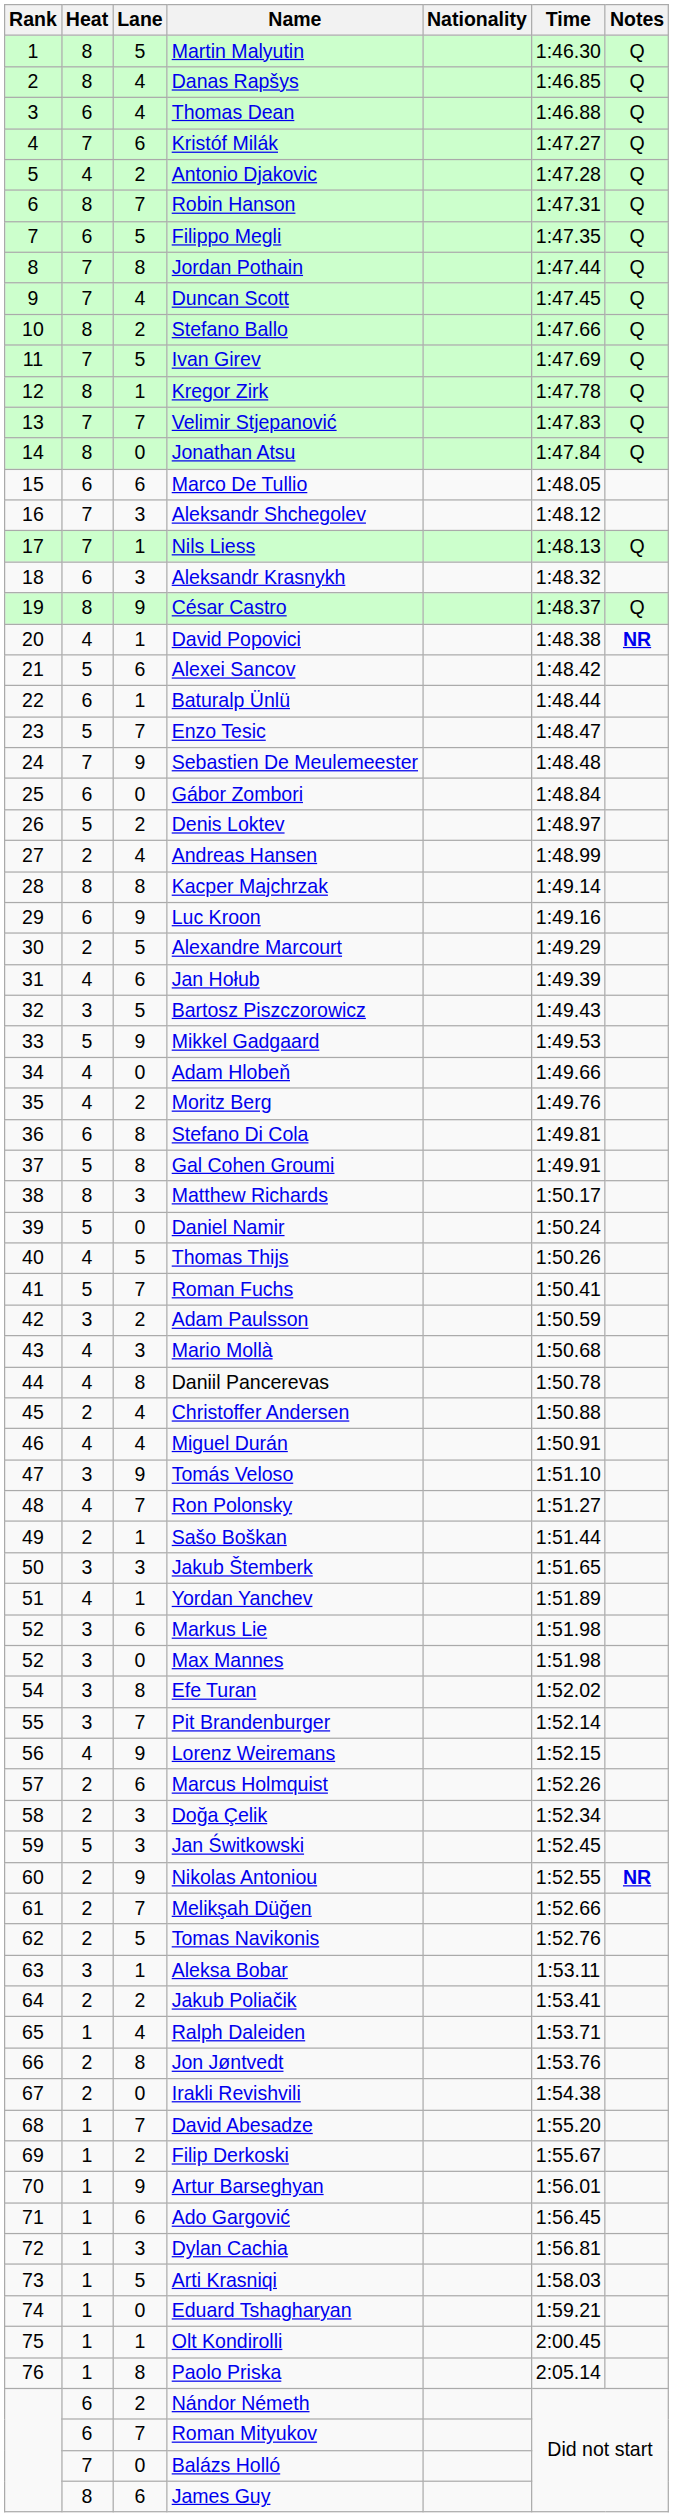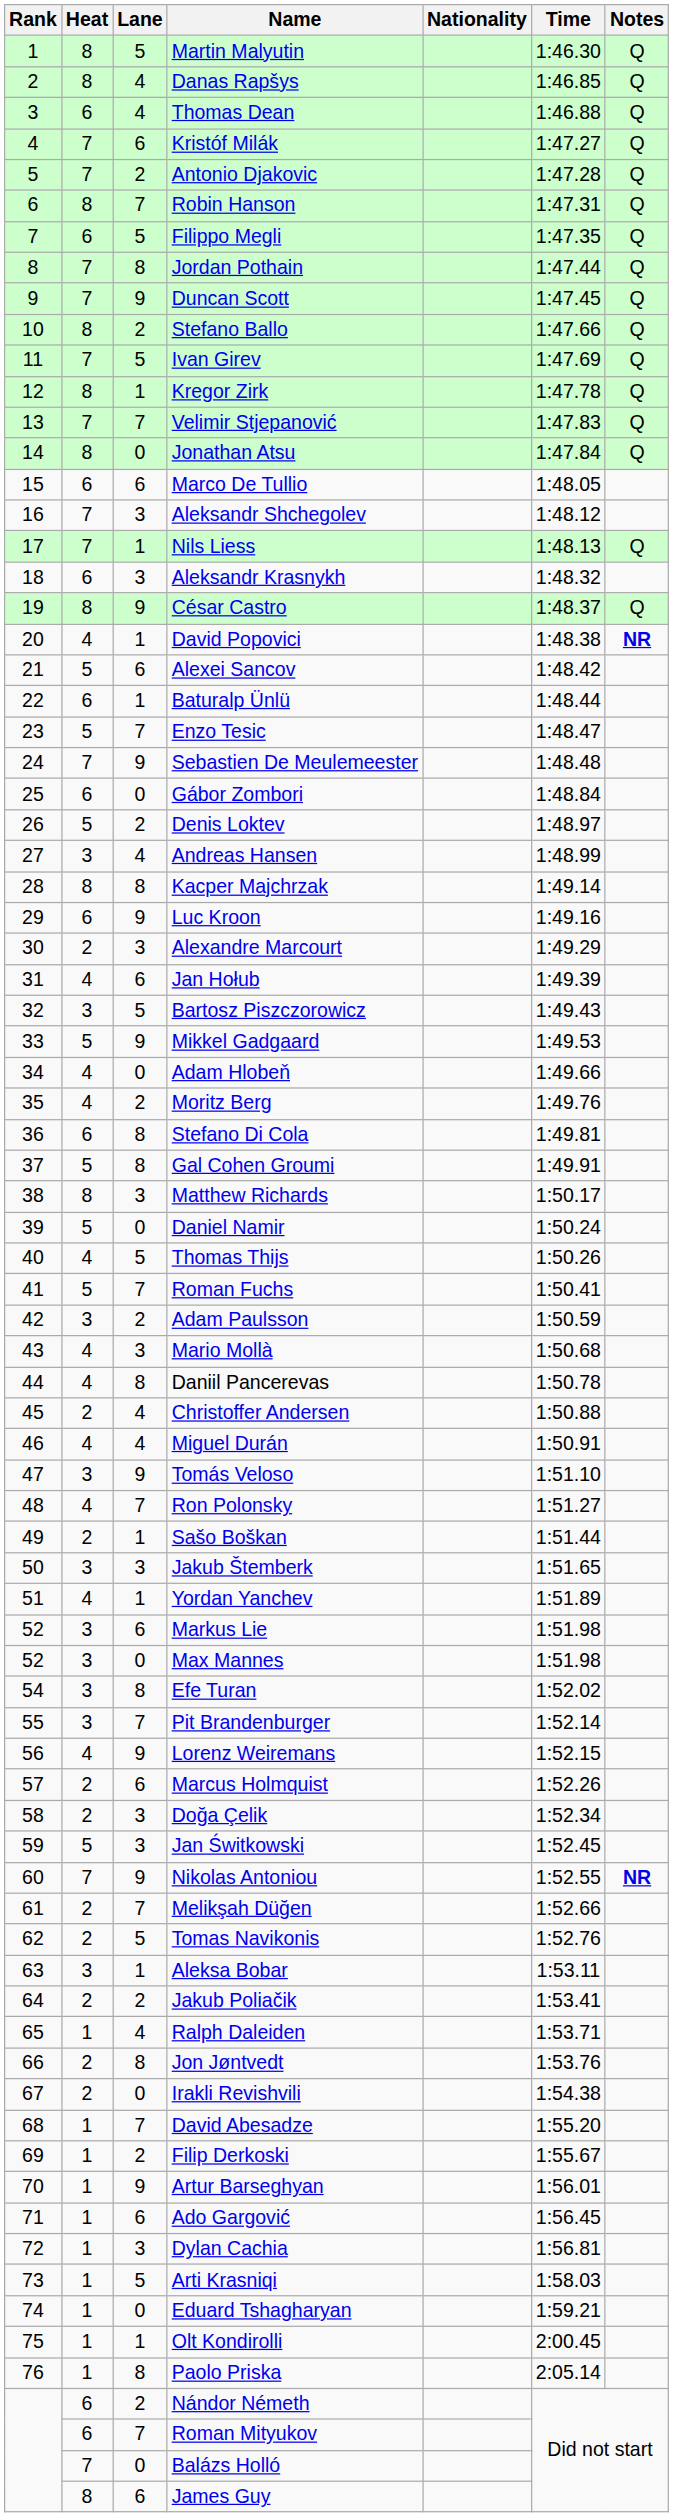 <table class="wikitable sortable" style="text-align:center">
 <tr>
 <th>Rank</th>
 <th>Heat</th>
 <th>Lane</th>
 <th>Name</th>
 <th>Nationality</th>
 <th>Time</th>
 <th>Notes</th>
 </tr>
 <tr bgcolor=ccffcc>
 <td>1</td>
 <td>8</td>
 <td>5</td>
 <td align=left><a href='#'>Martin Malyutin</a></td>
 <td align=left></td>
 <td>1:46.30</td>
 <td>Q</td>
 </tr>
 <tr bgcolor=ccffcc>
 <td>2</td>
 <td>8</td>
 <td>4</td>
 <td align=left><a href='#'>Danas Rapšys</a></td>
 <td align=left></td>
 <td>1:46.85</td>
 <td>Q</td>
 </tr>
 <tr bgcolor=ccffcc>
 <td>3</td>
 <td>6</td>
 <td>4</td>
 <td align=left><a href='#'>Thomas Dean</a></td>
 <td align=left></td>
 <td>1:46.88</td>
 <td>Q</td>
 </tr>
 <tr bgcolor=ccffcc>
 <td>4</td>
 <td>7</td>
 <td>6</td>
 <td align=left><a href='#'>Kristóf Milák</a></td>
 <td align=left></td>
 <td>1:47.27</td>
 <td>Q</td>
 </tr>
 <tr bgcolor=ccffcc>
 <td>5</td>
-<td>4</td>
+<td>7</td>
 <td>2</td>
 <td align=left><a href='#'>Antonio Djakovic</a></td>
 <td align=left></td>
 <td>1:47.28</td>
 <td>Q</td>
 </tr>
 <tr bgcolor=ccffcc>
 <td>6</td>
 <td>8</td>
 <td>7</td>
 <td align=left><a href='#'>Robin Hanson</a></td>
 <td align=left></td>
 <td>1:47.31</td>
 <td>Q</td>
 </tr>
 <tr bgcolor=ccffcc>
 <td>7</td>
 <td>6</td>
 <td>5</td>
 <td align=left><a href='#'>Filippo Megli</a></td>
 <td align=left></td>
 <td>1:47.35</td>
 <td>Q</td>
 </tr>
 <tr bgcolor=ccffcc>
 <td>8</td>
 <td>7</td>
 <td>8</td>
 <td align=left><a href='#'>Jordan Pothain</a></td>
 <td align=left></td>
 <td>1:47.44</td>
 <td>Q</td>
 </tr>
 <tr bgcolor=ccffcc>
 <td>9</td>
 <td>7</td>
-<td>4</td>
+<td>9</td>
 <td align=left><a href='#'>Duncan Scott</a></td>
 <td align=left></td>
 <td>1:47.45</td>
 <td>Q</td>
 </tr>
 <tr bgcolor=ccffcc>
 <td>10</td>
 <td>8</td>
 <td>2</td>
 <td align=left><a href='#'>Stefano Ballo</a></td>
 <td align=left></td>
 <td>1:47.66</td>
 <td>Q</td>
 </tr>
 <tr bgcolor=ccffcc>
 <td>11</td>
 <td>7</td>
 <td>5</td>
 <td align=left><a href='#'>Ivan Girev</a></td>
 <td align=left></td>
 <td>1:47.69</td>
 <td>Q</td>
 </tr>
 <tr bgcolor=ccffcc>
 <td>12</td>
 <td>8</td>
 <td>1</td>
 <td align=left><a href='#'>Kregor Zirk</a></td>
 <td align=left></td>
 <td>1:47.78</td>
 <td>Q</td>
 </tr>
 <tr bgcolor=ccffcc>
 <td>13</td>
 <td>7</td>
 <td>7</td>
 <td align=left><a href='#'>Velimir Stjepanović</a></td>
 <td align=left></td>
 <td>1:47.83</td>
 <td>Q</td>
 </tr>
 <tr bgcolor=ccffcc>
 <td>14</td>
 <td>8</td>
 <td>0</td>
 <td align=left><a href='#'>Jonathan Atsu</a></td>
 <td align=left></td>
 <td>1:47.84</td>
 <td>Q</td>
 </tr>
 <tr>
 <td>15</td>
 <td>6</td>
 <td>6</td>
 <td align=left><a href='#'>Marco De Tullio</a></td>
 <td align=left></td>
 <td>1:48.05</td>
 <td></td>
 </tr>
 <tr>
 <td>16</td>
 <td>7</td>
 <td>3</td>
 <td align=left><a href='#'>Aleksandr Shchegolev</a></td>
 <td align=left></td>
 <td>1:48.12</td>
 <td></td>
 </tr>
 <tr bgcolor=ccffcc>
 <td>17</td>
 <td>7</td>
 <td>1</td>
 <td align=left><a href='#'>Nils Liess</a></td>
 <td align=left></td>
 <td>1:48.13</td>
 <td>Q</td>
 </tr>
 <tr>
 <td>18</td>
 <td>6</td>
 <td>3</td>
 <td align=left><a href='#'>Aleksandr Krasnykh</a></td>
 <td align=left></td>
 <td>1:48.32</td>
 <td></td>
 </tr>
 <tr bgcolor=ccffcc>
 <td>19</td>
 <td>8</td>
 <td>9</td>
 <td align=left><a href='#'>César Castro</a></td>
 <td align=left></td>
 <td>1:48.37</td>
 <td>Q</td>
 </tr>
 <tr>
 <td>20</td>
 <td>4</td>
 <td>1</td>
 <td align=left><a href='#'>David Popovici</a></td>
 <td align=left></td>
 <td>1:48.38</td>
 <td><strong><a href='#'>NR</a></strong></td>
 </tr>
 <tr>
 <td>21</td>
 <td>5</td>
 <td>6</td>
 <td align=left><a href='#'>Alexei Sancov</a></td>
 <td align=left></td>
 <td>1:48.42</td>
 <td></td>
 </tr>
 <tr>
 <td>22</td>
 <td>6</td>
 <td>1</td>
 <td align=left><a href='#'>Baturalp Ünlü</a></td>
 <td align=left></td>
 <td>1:48.44</td>
 <td></td>
 </tr>
 <tr>
 <td>23</td>
 <td>5</td>
 <td>7</td>
 <td align=left><a href='#'>Enzo Tesic</a></td>
 <td align=left></td>
 <td>1:48.47</td>
 <td></td>
 </tr>
 <tr>
 <td>24</td>
 <td>7</td>
 <td>9</td>
 <td align=left><a href='#'>Sebastien De Meulemeester</a></td>
 <td align=left></td>
 <td>1:48.48</td>
 <td></td>
 </tr>
 <tr>
 <td>25</td>
 <td>6</td>
 <td>0</td>
 <td align=left><a href='#'>Gábor Zombori</a></td>
 <td align=left></td>
 <td>1:48.84</td>
 <td></td>
 </tr>
 <tr>
 <td>26</td>
 <td>5</td>
 <td>2</td>
 <td align=left><a href='#'>Denis Loktev</a></td>
 <td align=left></td>
 <td>1:48.97</td>
 <td></td>
 </tr>
 <tr>
 <td>27</td>
-<td>2</td>
+<td>3</td>
 <td>4</td>
 <td align=left><a href='#'>Andreas Hansen</a></td>
 <td align=left></td>
 <td>1:48.99</td>
 <td></td>
 </tr>
 <tr>
 <td>28</td>
 <td>8</td>
 <td>8</td>
 <td align=left><a href='#'>Kacper Majchrzak</a></td>
 <td align=left></td>
 <td>1:49.14</td>
 <td></td>
 </tr>
 <tr>
 <td>29</td>
 <td>6</td>
 <td>9</td>
 <td align=left><a href='#'>Luc Kroon</a></td>
 <td align=left></td>
 <td>1:49.16</td>
 <td></td>
 </tr>
 <tr>
 <td>30</td>
 <td>2</td>
-<td>5</td>
+<td>3</td>
 <td align=left><a href='#'>Alexandre Marcourt</a></td>
 <td align=left></td>
 <td>1:49.29</td>
 <td></td>
 </tr>
 <tr>
 <td>31</td>
 <td>4</td>
 <td>6</td>
 <td align=left><a href='#'>Jan Hołub</a></td>
 <td align=left></td>
 <td>1:49.39</td>
 <td></td>
 </tr>
 <tr>
 <td>32</td>
 <td>3</td>
 <td>5</td>
 <td align=left><a href='#'>Bartosz Piszczorowicz</a></td>
 <td align=left></td>
 <td>1:49.43</td>
 <td></td>
 </tr>
 <tr>
 <td>33</td>
 <td>5</td>
 <td>9</td>
 <td align=left><a href='#'>Mikkel Gadgaard</a></td>
 <td align=left></td>
 <td>1:49.53</td>
 <td></td>
 </tr>
 <tr>
 <td>34</td>
 <td>4</td>
 <td>0</td>
 <td align=left><a href='#'>Adam Hlobeň</a></td>
 <td align=left></td>
 <td>1:49.66</td>
 <td></td>
 </tr>
 <tr>
 <td>35</td>
 <td>4</td>
 <td>2</td>
 <td align=left><a href='#'>Moritz Berg</a></td>
 <td align=left></td>
 <td>1:49.76</td>
 <td></td>
 </tr>
 <tr>
 <td>36</td>
 <td>6</td>
 <td>8</td>
 <td align=left><a href='#'>Stefano Di Cola</a></td>
 <td align=left></td>
 <td>1:49.81</td>
 <td></td>
 </tr>
 <tr>
 <td>37</td>
 <td>5</td>
 <td>8</td>
 <td align=left><a href='#'>Gal Cohen Groumi</a></td>
 <td align=left></td>
 <td>1:49.91</td>
 <td></td>
 </tr>
 <tr>
 <td>38</td>
 <td>8</td>
 <td>3</td>
 <td align=left><a href='#'>Matthew Richards</a></td>
 <td align=left></td>
 <td>1:50.17</td>
 <td></td>
 </tr>
 <tr>
 <td>39</td>
 <td>5</td>
 <td>0</td>
 <td align=left><a href='#'>Daniel Namir</a></td>
 <td align=left></td>
 <td>1:50.24</td>
 <td></td>
 </tr>
 <tr>
 <td>40</td>
 <td>4</td>
 <td>5</td>
 <td align=left><a href='#'>Thomas Thijs</a></td>
 <td align=left></td>
 <td>1:50.26</td>
 <td></td>
 </tr>
 <tr>
 <td>41</td>
 <td>5</td>
 <td>7</td>
 <td align=left><a href='#'>Roman Fuchs</a></td>
 <td align=left></td>
 <td>1:50.41</td>
 <td></td>
 </tr>
 <tr>
 <td>42</td>
 <td>3</td>
 <td>2</td>
 <td align=left><a href='#'>Adam Paulsson</a></td>
 <td align=left></td>
 <td>1:50.59</td>
 <td></td>
 </tr>
 <tr>
 <td>43</td>
 <td>4</td>
 <td>3</td>
 <td align=left><a href='#'>Mario Mollà</a></td>
 <td align=left></td>
 <td>1:50.68</td>
 <td></td>
 </tr>
 <tr>
 <td>44</td>
 <td>4</td>
 <td>8</td>
 <td align=left>Daniil Pancerevas</td>
 <td align=left></td>
 <td>1:50.78</td>
 <td></td>
 </tr>
 <tr>
 <td>45</td>
 <td>2</td>
 <td>4</td>
 <td align=left><a href='#'>Christoffer Andersen</a></td>
 <td align=left></td>
 <td>1:50.88</td>
 <td></td>
 </tr>
 <tr>
 <td>46</td>
 <td>4</td>
 <td>4</td>
 <td align=left><a href='#'>Miguel Durán</a></td>
 <td align=left></td>
 <td>1:50.91</td>
 <td></td>
 </tr>
 <tr>
 <td>47</td>
 <td>3</td>
 <td>9</td>
 <td align=left><a href='#'>Tomás Veloso</a></td>
 <td align=left></td>
 <td>1:51.10</td>
 <td></td>
 </tr>
 <tr>
 <td>48</td>
 <td>4</td>
 <td>7</td>
 <td align=left><a href='#'>Ron Polonsky</a></td>
 <td align=left></td>
 <td>1:51.27</td>
 <td></td>
 </tr>
 <tr>
 <td>49</td>
 <td>2</td>
 <td>1</td>
 <td align=left><a href='#'>Sašo Boškan</a></td>
 <td align=left></td>
 <td>1:51.44</td>
 <td></td>
 </tr>
 <tr>
 <td>50</td>
 <td>3</td>
 <td>3</td>
 <td align=left><a href='#'>Jakub Štemberk</a></td>
 <td align=left></td>
 <td>1:51.65</td>
 <td></td>
 </tr>
 <tr>
 <td>51</td>
 <td>4</td>
 <td>1</td>
 <td align=left><a href='#'>Yordan Yanchev</a></td>
 <td align=left></td>
 <td>1:51.89</td>
 <td></td>
 </tr>
 <tr>
 <td>52</td>
 <td>3</td>
 <td>6</td>
 <td align=left><a href='#'>Markus Lie</a></td>
 <td align=left></td>
 <td>1:51.98</td>
 <td></td>
 </tr>
 <tr>
 <td>52</td>
 <td>3</td>
 <td>0</td>
 <td align=left><a href='#'>Max Mannes</a></td>
 <td align=left></td>
 <td>1:51.98</td>
 <td></td>
 </tr>
 <tr>
 <td>54</td>
 <td>3</td>
 <td>8</td>
 <td align=left><a href='#'>Efe Turan</a></td>
 <td align=left></td>
 <td>1:52.02</td>
 <td></td>
 </tr>
 <tr>
 <td>55</td>
 <td>3</td>
 <td>7</td>
 <td align=left><a href='#'>Pit Brandenburger</a></td>
 <td align=left></td>
 <td>1:52.14</td>
 <td></td>
 </tr>
 <tr>
 <td>56</td>
 <td>4</td>
 <td>9</td>
 <td align=left><a href='#'>Lorenz Weiremans</a></td>
 <td align=left></td>
 <td>1:52.15</td>
 <td></td>
 </tr>
 <tr>
 <td>57</td>
 <td>2</td>
 <td>6</td>
 <td align=left><a href='#'>Marcus Holmquist</a></td>
 <td align=left></td>
 <td>1:52.26</td>
 <td></td>
 </tr>
 <tr>
 <td>58</td>
 <td>2</td>
 <td>3</td>
 <td align=left><a href='#'>Doğa Çelik</a></td>
 <td align=left></td>
 <td>1:52.34</td>
 <td></td>
 </tr>
 <tr>
 <td>59</td>
 <td>5</td>
 <td>3</td>
 <td align=left><a href='#'>Jan Świtkowski</a></td>
 <td align=left></td>
 <td>1:52.45</td>
 <td></td>
 </tr>
 <tr>
 <td>60</td>
-<td>2</td>
+<td>7</td>
 <td>9</td>
 <td align=left><a href='#'>Nikolas Antoniou</a></td>
 <td align=left></td>
 <td>1:52.55</td>
 <td><strong><a href='#'>NR</a></strong></td>
 </tr>
 <tr>
 <td>61</td>
 <td>2</td>
 <td>7</td>
 <td align=left><a href='#'>Melikşah Düğen</a></td>
 <td align=left></td>
 <td>1:52.66</td>
 <td></td>
 </tr>
 <tr>
 <td>62</td>
 <td>2</td>
 <td>5</td>
 <td align=left><a href='#'>Tomas Navikonis</a></td>
 <td align=left></td>
 <td>1:52.76</td>
 <td></td>
 </tr>
 <tr>
 <td>63</td>
 <td>3</td>
 <td>1</td>
 <td align=left><a href='#'>Aleksa Bobar</a></td>
 <td align=left></td>
 <td>1:53.11</td>
 <td></td>
 </tr>
 <tr>
 <td>64</td>
 <td>2</td>
 <td>2</td>
 <td align=left><a href='#'>Jakub Poliačik</a></td>
 <td align=left></td>
 <td>1:53.41</td>
 <td></td>
 </tr>
 <tr>
 <td>65</td>
 <td>1</td>
 <td>4</td>
 <td align=left><a href='#'>Ralph Daleiden</a></td>
 <td align=left></td>
 <td>1:53.71</td>
 <td></td>
 </tr>
 <tr>
 <td>66</td>
 <td>2</td>
 <td>8</td>
 <td align=left><a href='#'>Jon Jøntvedt</a></td>
 <td align=left></td>
 <td>1:53.76</td>
 <td></td>
 </tr>
 <tr>
 <td>67</td>
 <td>2</td>
 <td>0</td>
 <td align=left><a href='#'>Irakli Revishvili</a></td>
 <td align=left></td>
 <td>1:54.38</td>
 <td></td>
 </tr>
 <tr>
 <td>68</td>
 <td>1</td>
 <td>7</td>
 <td align=left><a href='#'>David Abesadze</a></td>
 <td align=left></td>
 <td>1:55.20</td>
 <td></td>
 </tr>
 <tr>
 <td>69</td>
 <td>1</td>
 <td>2</td>
 <td align=left><a href='#'>Filip Derkoski</a></td>
 <td align=left></td>
 <td>1:55.67</td>
 <td></td>
 </tr>
 <tr>
 <td>70</td>
 <td>1</td>
 <td>9</td>
 <td align=left><a href='#'>Artur Barseghyan</a></td>
 <td align=left></td>
 <td>1:56.01</td>
 <td></td>
 </tr>
 <tr>
 <td>71</td>
 <td>1</td>
 <td>6</td>
 <td align=left><a href='#'>Ado Gargović</a></td>
 <td align=left></td>
 <td>1:56.45</td>
 <td></td>
 </tr>
 <tr>
 <td>72</td>
 <td>1</td>
 <td>3</td>
 <td align=left><a href='#'>Dylan Cachia</a></td>
 <td align=left></td>
 <td>1:56.81</td>
 <td></td>
 </tr>
 <tr>
 <td>73</td>
 <td>1</td>
 <td>5</td>
 <td align=left><a href='#'>Arti Krasniqi</a></td>
 <td align=left></td>
 <td>1:58.03</td>
 <td></td>
 </tr>
 <tr>
 <td>74</td>
 <td>1</td>
 <td>0</td>
 <td align=left><a href='#'>Eduard Tshagharyan</a></td>
 <td align=left></td>
 <td>1:59.21</td>
 <td></td>
 </tr>
 <tr>
 <td>75</td>
 <td>1</td>
 <td>1</td>
 <td align=left><a href='#'>Olt Kondirolli</a></td>
 <td align=left></td>
 <td>2:00.45</td>
 <td></td>
 </tr>
 <tr>
 <td>76</td>
 <td>1</td>
 <td>8</td>
 <td align=left><a href='#'>Paolo Priska</a></td>
 <td align=left></td>
 <td>2:05.14</td>
 <td></td>
 </tr>
 <tr>
 <td rowspan=4></td>
 <td>6</td>
 <td>2</td>
 <td align=left><a href='#'>Nándor Németh</a></td>
 <td align=left></td>
 <td rowspan=4 colspan=2>Did not start</td>
 </tr>
 <tr>
 <td>6</td>
 <td>7</td>
 <td align=left><a href='#'>Roman Mityukov</a></td>
 <td align=left></td>
 </tr>
 <tr>
 <td>7</td>
 <td>0</td>
 <td align=left><a href='#'>Balázs Holló</a></td>
 <td align=left></td>
 </tr>
 <tr>
 <td>8</td>
 <td>6</td>
 <td align=left><a href='#'>James Guy</a></td>
 <td align=left></td>
 </tr>
 </table>
